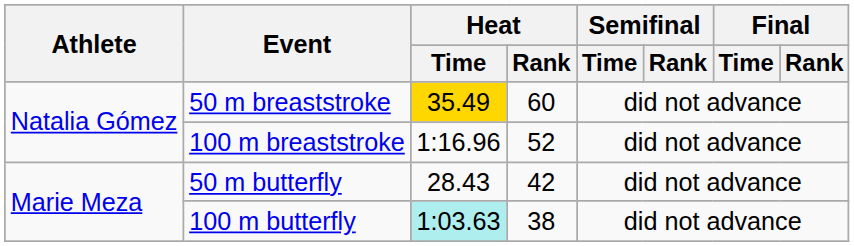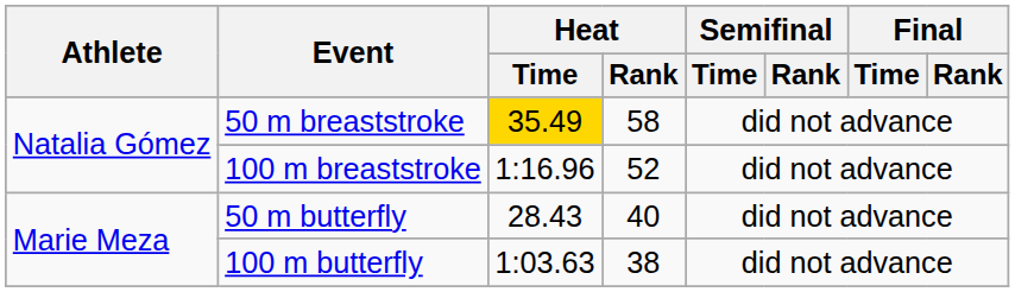 <table class=wikitable style="font-size:90%">
 <tr>
 <th rowspan="2">Athlete</th>
 <th rowspan="2">Event</th>
 <th colspan="2">Heat</th>
 <th colspan="2">Semifinal</th>
 <th colspan="2">Final</th>
 </tr>
 <tr style="font-size:95%">
 <th>Time</th>
 <th>Rank</th>
 <th>Time</th>
 <th>Rank</th>
 <th>Time</th>
 <th>Rank</th>
 </tr>
 <tr align=center>
 <td align=left rowspan=2><a href='#'>Natalia Gómez</a></td>
 <td align=left><a href='#'>50 m breaststroke</a></td>
 <td style="background: gold;">35.49</td>
-<td>60</td>
+<td>58</td>
 <td colspan=4>did not advance</td>
 </tr>
 <tr align=center>
 <td align=left><a href='#'>100 m breaststroke</a></td>
 <td>1:16.96</td>
 <td>52</td>
 <td colspan=4>did not advance</td>
 </tr>
 <tr align=center>
 <td align=left rowspan=2><a href='#'>Marie Meza</a></td>
 <td align=left><a href='#'>50 m butterfly</a></td>
 <td>28.43</td>
-<td>42</td>
+<td>40</td>
 <td colspan=4>did not advance</td>
 </tr>
 <tr align=center>
 <td align=left><a href='#'>100 m butterfly</a></td>
-<td style="background: paleturquoise;">1:03.63</td>
+<td>1:03.63</td>
 <td>38</td>
 <td colspan=4>did not advance</td>
 </tr>
 </table>
